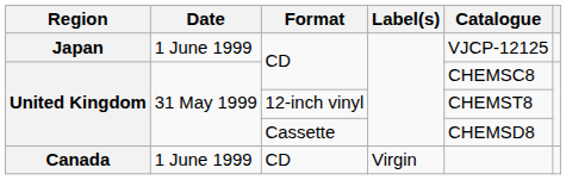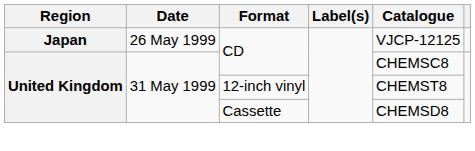 <table class="wikitable plainrowheaders">
 <tr>
 <th>Region</th>
 <th>Date</th>
 <th>Format</th>
 <th>Label(s)</th>
 <th>Catalogue</th>
 <th></th>
 </tr>
 <tr>
 <th scope="row">Japan</th>
-<td>1 June 1999</td>
+<td>26 May 1999</td>
 <td rowspan="2">CD</td>
 <td rowspan="4"></td>
 <td>VJCP-12125</td>
 <td></td>
 </tr>
 <tr>
 <th scope="row" rowspan="3">United Kingdom</th>
 <td rowspan="3">31 May 1999</td>
 <td>CHEMSC8</td>
 <td rowspan="3"></td>
 </tr>
 <tr>
 <td>12-inch vinyl</td>
 <td>CHEMST8</td>
 </tr>
 <tr>
 <td>Cassette</td>
 <td>CHEMSD8</td>
 </tr>
-<tr>
-<th scope="row">Canada</th>
-<td>1 June 1999</td>
-<td>CD</td>
-<td>Virgin</td>
-<td></td>
-<td></td>
-</tr>
 </table>
